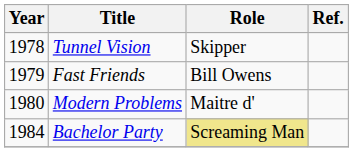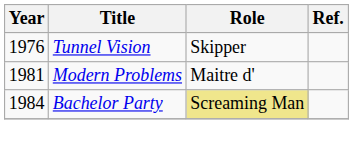 <table class="wikitable">
 <tr>
 <th>Year</th>
 <th>Title</th>
 <th>Role</th>
 <th>Ref.</th>
 </tr>
 <tr>
-<td>1978</td>
+<td>1976</td>
 <td><em><a href='#'>Tunnel Vision</a></em></td>
 <td>Skipper</td>
 <td></td>
 </tr>
 <tr>
-<td>1979</td>
-<td><em>Fast Friends</em></td>
-<td>Bill Owens</td>
-<td></td>
-</tr>
-<tr>
-<td>1980</td>
+<td>1981</td>
 <td><em><a href='#'>Modern Problems</a></em></td>
 <td>Maitre d'</td>
 <td></td>
 </tr>
 <tr>
 <td>1984</td>
 <td><em><a href='#'>Bachelor Party</a></em></td>
 <td style="background: khaki;">Screaming Man</td>
 <td></td>
 </tr>
 <tr>
 </tr>
 </table>
